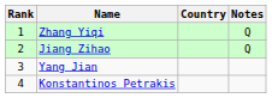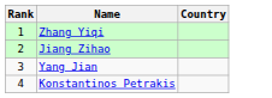 <table class="wikitable" style="text-align:center;">
 <tr>
 <th>Rank</th>
 <th>Name</th>
 <th>Country</th>
-<th>Notes</th>
 </tr>
 <tr bgcolor=ccffcc>
 <td>1</td>
 <td align=left><a href='#'>Zhang Yiqi</a></td>
 <td align=left></td>
-<td>Q</td>
 </tr>
 <tr bgcolor=ccffcc>
 <td>2</td>
 <td align=left><a href='#'>Jiang Zihao</a></td>
 <td align=left></td>
-<td>Q</td>
 </tr>
 <tr>
 <td>3</td>
 <td align=left><a href='#'>Yang Jian</a></td>
 <td align=left></td>
-<td></td>
 </tr>
 <tr>
 <td>4</td>
 <td align=left><a href='#'>Konstantinos Petrakis</a></td>
 <td align=left></td>
-<td></td>
 </tr>
 </table>
